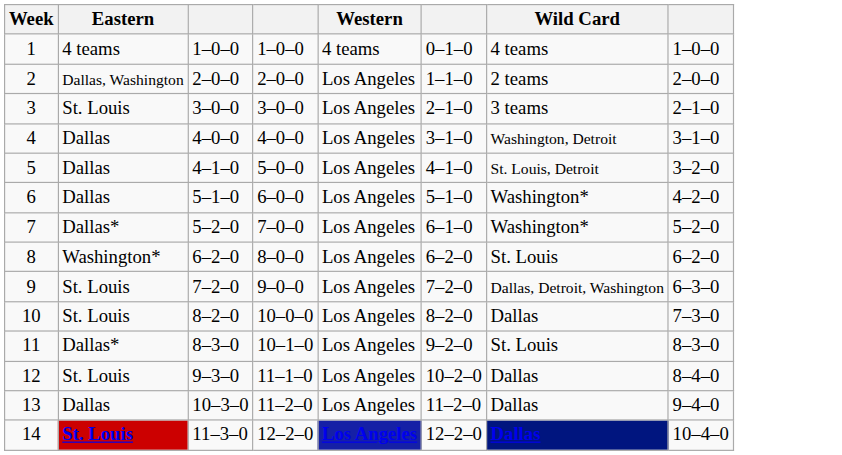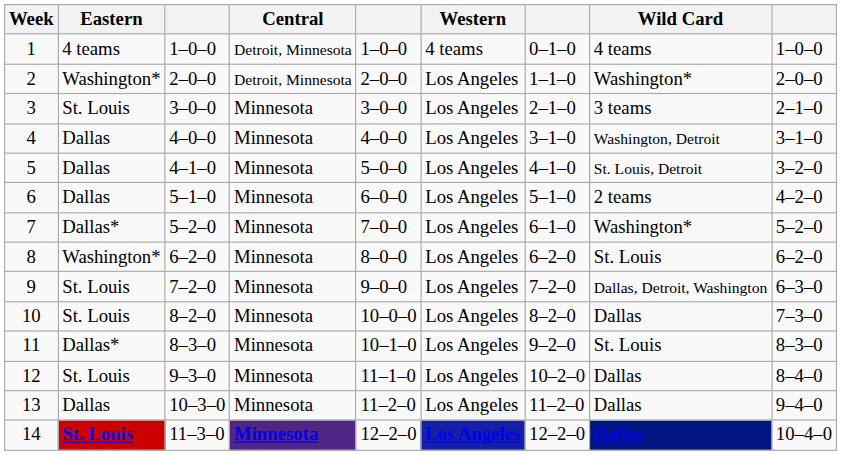 <table class="wikitable">
 <tr>
 <th>Week</th>
 <th>Eastern</th>
 <th></th>
+<th>Central</th>
 <th></th>
 <th>Western</th>
 <th></th>
 <th>Wild Card</th>
 <th></th>
 </tr>
 <tr>
 <td align=center>1</td>
 <td>4 teams</td>
 <td>1–0–0</td>
+<td><small>Detroit, Minnesota</small></td>
 <td>1–0–0</td>
 <td>4 teams</td>
 <td>0–1–0</td>
 <td>4 teams</td>
 <td>1–0–0</td>
 </tr>
 <tr>
 <td align=center>2</td>
-<td><small>Dallas, Washington</small></td>
+<td>Washington*</td>
 <td>2–0–0</td>
+<td><small>Detroit, Minnesota</small></td>
 <td>2–0–0</td>
 <td>Los Angeles</td>
 <td>1–1–0</td>
-<td>2 teams</td>
+<td>Washington*</td>
 <td>2–0–0</td>
 </tr>
 <tr>
 <td align=center>3</td>
 <td>St. Louis</td>
 <td>3–0–0</td>
+<td>Minnesota</td>
 <td>3–0–0</td>
 <td>Los Angeles</td>
 <td>2–1–0</td>
 <td>3 teams</td>
 <td>2–1–0</td>
 </tr>
 <tr>
 <td align=center>4</td>
 <td>Dallas</td>
 <td>4–0–0</td>
+<td>Minnesota</td>
 <td>4–0–0</td>
 <td>Los Angeles</td>
 <td>3–1–0</td>
 <td><small>Washington, Detroit</small></td>
 <td>3–1–0</td>
 </tr>
 <tr>
 <td align=center>5</td>
 <td>Dallas</td>
 <td>4–1–0</td>
+<td>Minnesota</td>
 <td>5–0–0</td>
 <td>Los Angeles</td>
 <td>4–1–0</td>
 <td><small>St. Louis, Detroit</small></td>
 <td>3–2–0</td>
 </tr>
 <tr>
 <td align=center>6</td>
 <td>Dallas</td>
 <td>5–1–0</td>
+<td>Minnesota</td>
 <td>6–0–0</td>
 <td>Los Angeles</td>
 <td>5–1–0</td>
-<td>Washington*</td>
+<td>2 teams</td>
 <td>4–2–0</td>
 </tr>
 <tr>
 <td align=center>7</td>
 <td>Dallas*</td>
 <td>5–2–0</td>
+<td>Minnesota</td>
 <td>7–0–0</td>
 <td>Los Angeles</td>
 <td>6–1–0</td>
 <td>Washington*</td>
 <td>5–2–0</td>
 </tr>
 <tr>
 <td align=center>8</td>
 <td>Washington*</td>
 <td>6–2–0</td>
+<td>Minnesota</td>
 <td>8–0–0</td>
 <td>Los Angeles</td>
 <td>6–2–0</td>
 <td>St. Louis</td>
 <td>6–2–0</td>
 </tr>
 <tr>
 <td align=center>9</td>
 <td>St. Louis</td>
 <td>7–2–0</td>
+<td>Minnesota</td>
 <td>9–0–0</td>
 <td>Los Angeles</td>
 <td>7–2–0</td>
 <td><small>Dallas, Detroit, Washington</small></td>
 <td>6–3–0</td>
 </tr>
 <tr>
 <td align=center>10</td>
 <td>St. Louis</td>
 <td>8–2–0</td>
+<td>Minnesota</td>
 <td>10–0–0</td>
 <td>Los Angeles</td>
 <td>8–2–0</td>
 <td>Dallas</td>
 <td>7–3–0</td>
 </tr>
 <tr>
 <td align=center>11</td>
 <td>Dallas*</td>
 <td>8–3–0</td>
+<td>Minnesota</td>
 <td>10–1–0</td>
 <td>Los Angeles</td>
 <td>9–2–0</td>
 <td>St. Louis</td>
 <td>8–3–0</td>
 </tr>
 <tr>
 <td align=center>12</td>
 <td>St. Louis</td>
 <td>9–3–0</td>
+<td>Minnesota</td>
 <td>11–1–0</td>
 <td>Los Angeles</td>
 <td>10–2–0</td>
 <td>Dallas</td>
 <td>8–4–0</td>
 </tr>
 <tr>
 <td align=center>13</td>
 <td>Dallas</td>
 <td>10–3–0</td>
+<td>Minnesota</td>
 <td>11–2–0</td>
 <td>Los Angeles</td>
 <td>11–2–0</td>
 <td>Dallas</td>
 <td>9–4–0</td>
 </tr>
 <tr>
 <td align=center>14</td>
 <td bgcolor="#CC0000"><strong><a href='#'><span>St. Louis</span></a></strong></td>
 <td>11–3–0</td>
+<td bgcolor="#4F2683"><strong><a href='#'><span>Minnesota</span></a></strong></td>
 <td>12–2–0</td>
 <td bgcolor="#1520A6"><strong><a href='#'><span>Los Angeles</span></a></strong></td>
 <td>12–2–0</td>
 <td bgcolor="#00157F"><strong><a href='#'><span>Dallas</span></a></strong></td>
 <td>10–4–0</td>
 </tr>
 </table>
